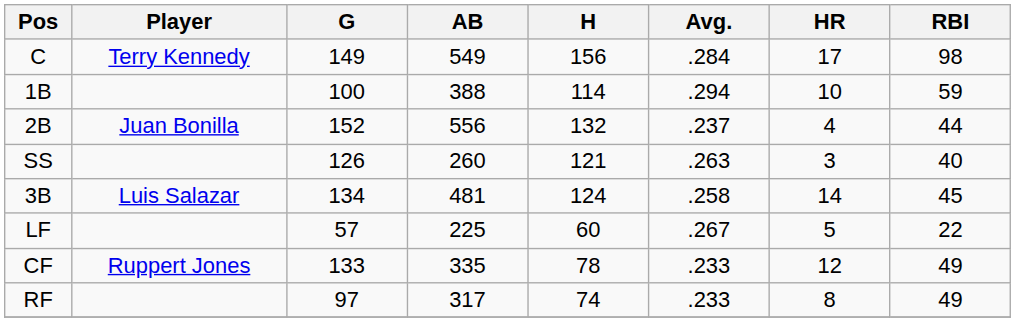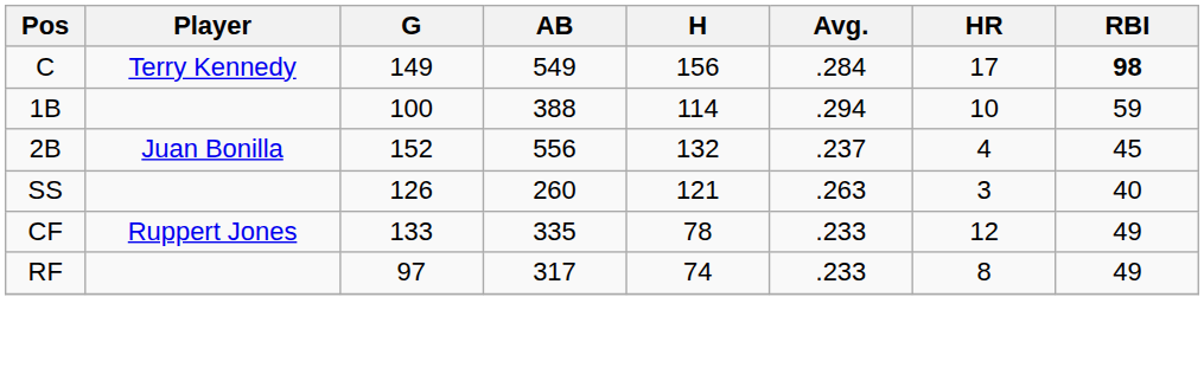 <table class="wikitable sortable">
 <tr>
 <th bgcolor="#DDDDFF" width="5%">Pos</th>
 <th bgcolor="#DDDDFF" width="16%">Player</th>
 <th bgcolor="#DDDDFF" width="9%">G</th>
 <th bgcolor="#DDDDFF" width="9%">AB</th>
 <th bgcolor="#DDDDFF" width="9%">H</th>
 <th bgcolor="#DDDDFF" width="9%">Avg.</th>
 <th bgcolor="#DDDDFF" width="9%">HR</th>
 <th bgcolor="#DDDDFF" width="9%">RBI</th>
 </tr>
 <tr align="center">
 <td>C</td>
 <td><a href='#'>Terry Kennedy</a></td>
 <td>149</td>
 <td>549</td>
 <td>156</td>
 <td>.284</td>
 <td>17</td>
-<td>98</td>
+<td><strong>98</strong></td>
 </tr>
 <tr align=center>
 <td>1B</td>
 <td></td>
 <td>100</td>
 <td>388</td>
 <td>114</td>
 <td>.294</td>
 <td>10</td>
 <td>59</td>
 </tr>
 <tr align="center">
 <td>2B</td>
 <td><a href='#'>Juan Bonilla</a></td>
 <td>152</td>
 <td>556</td>
 <td>132</td>
 <td>.237</td>
 <td>4</td>
-<td>44</td>
+<td>45</td>
 </tr>
 <tr align=center>
 <td>SS</td>
 <td></td>
 <td>126</td>
 <td>260</td>
 <td>121</td>
 <td>.263</td>
 <td>3</td>
 <td>40</td>
-</tr>
-<tr align="center">
-<td>3B</td>
-<td><a href='#'>Luis Salazar</a></td>
-<td>134</td>
-<td>481</td>
-<td>124</td>
-<td>.258</td>
-<td>14</td>
-<td>45</td>
-</tr>
-<tr align=center>
-<td>LF</td>
-<td></td>
-<td>57</td>
-<td>225</td>
-<td>60</td>
-<td>.267</td>
-<td>5</td>
-<td>22</td>
 </tr>
 <tr align="center">
 <td>CF</td>
 <td><a href='#'>Ruppert Jones</a></td>
 <td>133</td>
 <td>335</td>
 <td>78</td>
 <td>.233</td>
 <td>12</td>
 <td>49</td>
 </tr>
 <tr align=center>
 <td>RF</td>
 <td></td>
 <td>97</td>
 <td>317</td>
 <td>74</td>
 <td>.233</td>
 <td>8</td>
 <td>49</td>
 </tr>
 <tr align="center">
 </tr>
 </table>
